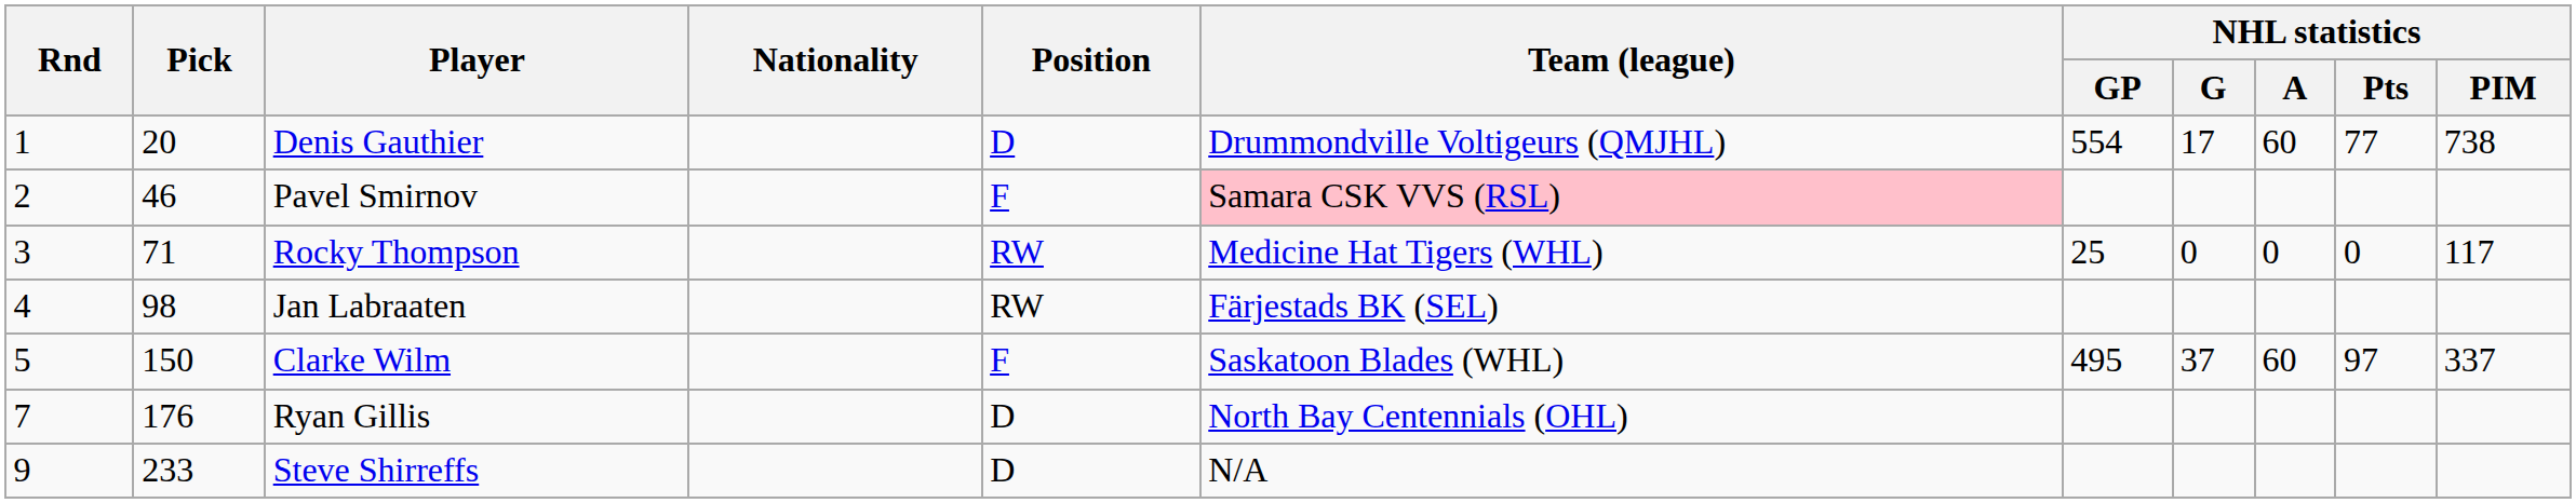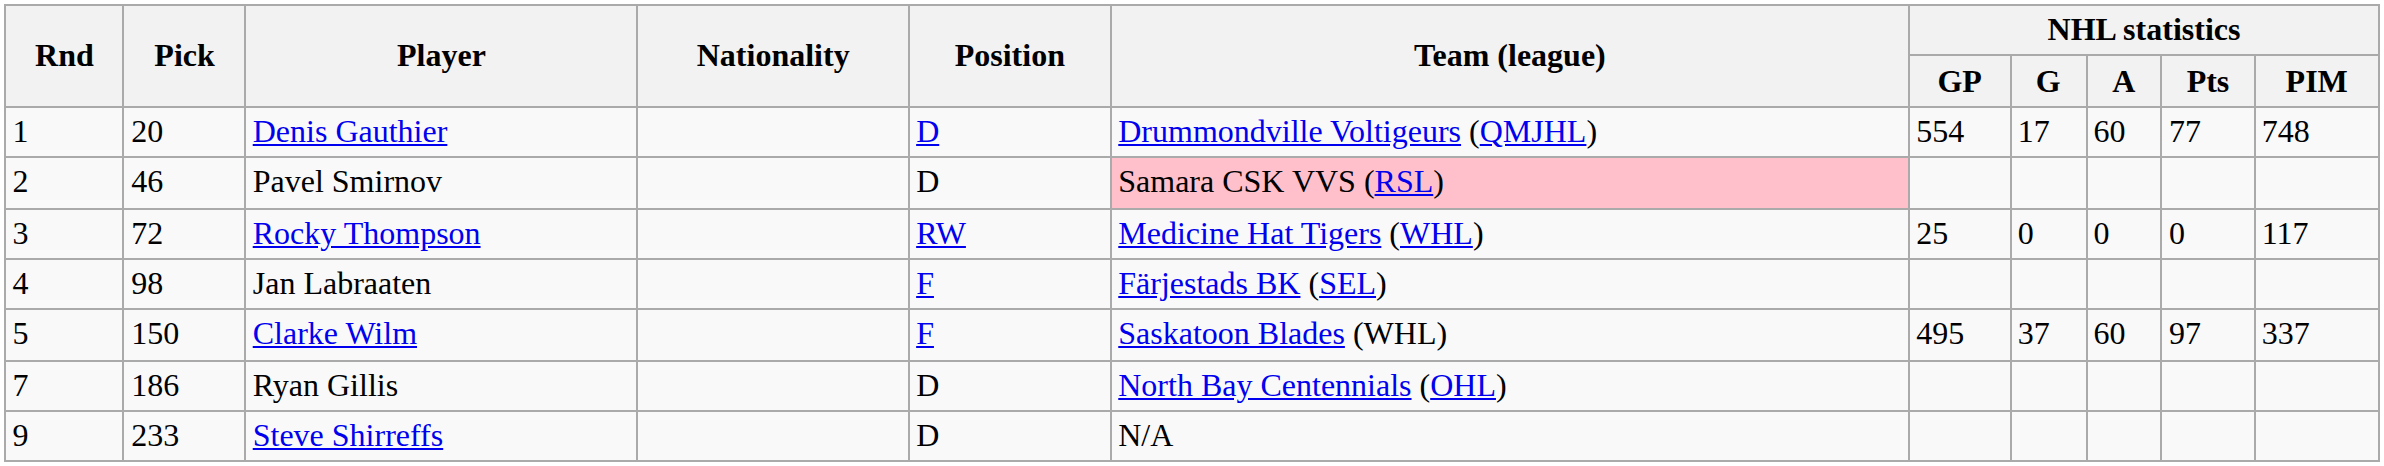 <table class="wikitable"  width="75%">
 <tr>
 <th rowspan="2">Rnd</th>
 <th rowspan="2">Pick</th>
 <th rowspan="2">Player</th>
 <th rowspan="2">Nationality</th>
 <th rowspan="2">Position</th>
 <th rowspan="2">Team (league)</th>
 <th colspan="5">NHL statistics</th>
 </tr>
 <tr>
 <th>GP</th>
 <th>G</th>
 <th>A</th>
 <th>Pts</th>
 <th>PIM</th>
 </tr>
 <tr>
 <td>1</td>
 <td>20</td>
 <td><a href='#'>Denis Gauthier</a></td>
 <td></td>
 <td><a href='#'>D</a></td>
 <td><a href='#'>Drummondville Voltigeurs</a> (<a href='#'>QMJHL</a>)</td>
 <td>554</td>
 <td>17</td>
 <td>60</td>
 <td>77</td>
-<td>738</td>
+<td>748</td>
 </tr>
 <tr>
 <td>2</td>
 <td>46</td>
 <td>Pavel Smirnov</td>
 <td></td>
-<td><a href='#'>F</a></td>
+<td>D</td>
 <td style="background: pink;">Samara CSK VVS (<a href='#'>RSL</a>)</td>
 <td></td>
 <td></td>
 <td></td>
 <td></td>
 <td></td>
 </tr>
 <tr>
 <td>3</td>
-<td>71</td>
+<td>72</td>
 <td><a href='#'>Rocky Thompson</a></td>
 <td></td>
 <td><a href='#'>RW</a></td>
 <td><a href='#'>Medicine Hat Tigers</a> (<a href='#'>WHL</a>)</td>
 <td>25</td>
 <td>0</td>
 <td>0</td>
 <td>0</td>
 <td>117</td>
 </tr>
 <tr>
 <td>4</td>
 <td>98</td>
 <td>Jan Labraaten</td>
 <td></td>
-<td>RW</td>
+<td><a href='#'>F</a></td>
 <td><a href='#'>Färjestads BK</a> (<a href='#'>SEL</a>)</td>
 <td></td>
 <td></td>
 <td></td>
 <td></td>
 <td></td>
 </tr>
 <tr>
 <td>5</td>
 <td>150</td>
 <td><a href='#'>Clarke Wilm</a></td>
 <td></td>
 <td><a href='#'>F</a></td>
 <td><a href='#'>Saskatoon Blades</a> (WHL)</td>
 <td>495</td>
 <td>37</td>
 <td>60</td>
 <td>97</td>
 <td>337</td>
 </tr>
 <tr>
 <td>7</td>
-<td>176</td>
+<td>186</td>
 <td>Ryan Gillis</td>
 <td></td>
 <td>D</td>
 <td><a href='#'>North Bay Centennials</a> (<a href='#'>OHL</a>)</td>
 <td></td>
 <td></td>
 <td></td>
 <td></td>
 <td></td>
 </tr>
 <tr>
 <td>9</td>
 <td>233</td>
 <td><a href='#'>Steve Shirreffs</a></td>
 <td></td>
 <td>D</td>
 <td>N/A</td>
 <td></td>
 <td></td>
 <td></td>
 <td></td>
 <td></td>
 </tr>
 </table>
